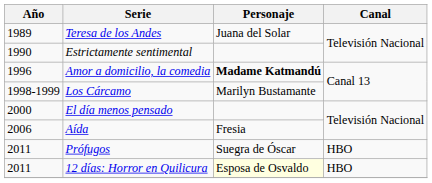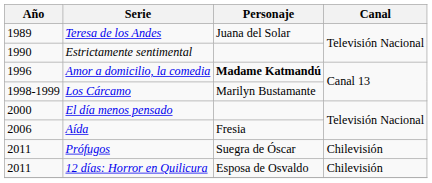 <table class="wikitable">
 <tr>
 <th>Año</th>
 <th>Serie</th>
 <th>Personaje</th>
 <th>Canal</th>
 </tr>
 <tr>
 <td>1989</td>
 <td><em><a href='#'>Teresa de los Andes</a></em></td>
 <td>Juana del Solar</td>
 <td rowspan="2">Televisión Nacional</td>
 </tr>
 <tr>
 <td>1990</td>
 <td><em>Estrictamente sentimental</em></td>
 </tr>
 <tr>
 <td>1996</td>
 <td><em><a href='#'>Amor a domicilio, la comedia</a></em></td>
 <td><strong>Madame Katmandú</strong></td>
 <td rowspan="2">Canal 13</td>
 </tr>
 <tr>
 <td>1998-1999</td>
 <td><em><a href='#'>Los Cárcamo</a></em></td>
 <td>Marilyn Bustamante</td>
 </tr>
 <tr>
 <td>2000</td>
 <td><em><a href='#'>El día menos pensado</a></em></td>
 <td></td>
 <td rowspan="2">Televisión Nacional</td>
 </tr>
 <tr>
 <td>2006</td>
 <td><em><a href='#'>Aída</a></em></td>
 <td>Fresia</td>
 </tr>
 <tr>
 <td>2011</td>
 <td><em><a href='#'>Prófugos</a></em></td>
 <td>Suegra de Óscar</td>
-<td>HBO</td>
+<td>Chilevisión</td>
 </tr>
 <tr>
 <td>2011</td>
 <td><em><a href='#'>12 días: Horror en Quilicura</a></em></td>
-<td style="background: lightyellow;">Esposa de Osvaldo</td>
-<td>HBO</td>
+<td>Esposa de Osvaldo</td>
+<td>Chilevisión</td>
 </tr>
 <tr>
 </tr>
 </table>
